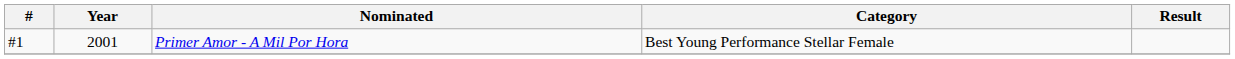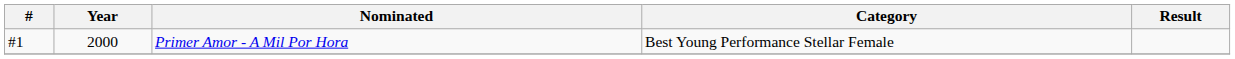 <table class="wikitable" width=100%>
 <tr>
 <th width="2.5%">#</th>
 <th width="5%">Year</th>
 <th width="25%">Nominated</th>
 <th width="25%">Category</th>
 <th width="5%">Result</th>
 </tr>
 <tr>
 <td>#1</td>
-<td rowspan="1" style="text-align:center;">2001</td>
+<td rowspan="1" style="text-align:center;">2000</td>
 <td><em><a href='#'>Primer Amor - A Mil Por Hora</a></em></td>
 <td>Best Young Performance Stellar Female</td>
 <td></td>
 </tr>
 <tr>
 </tr>
 </table>
